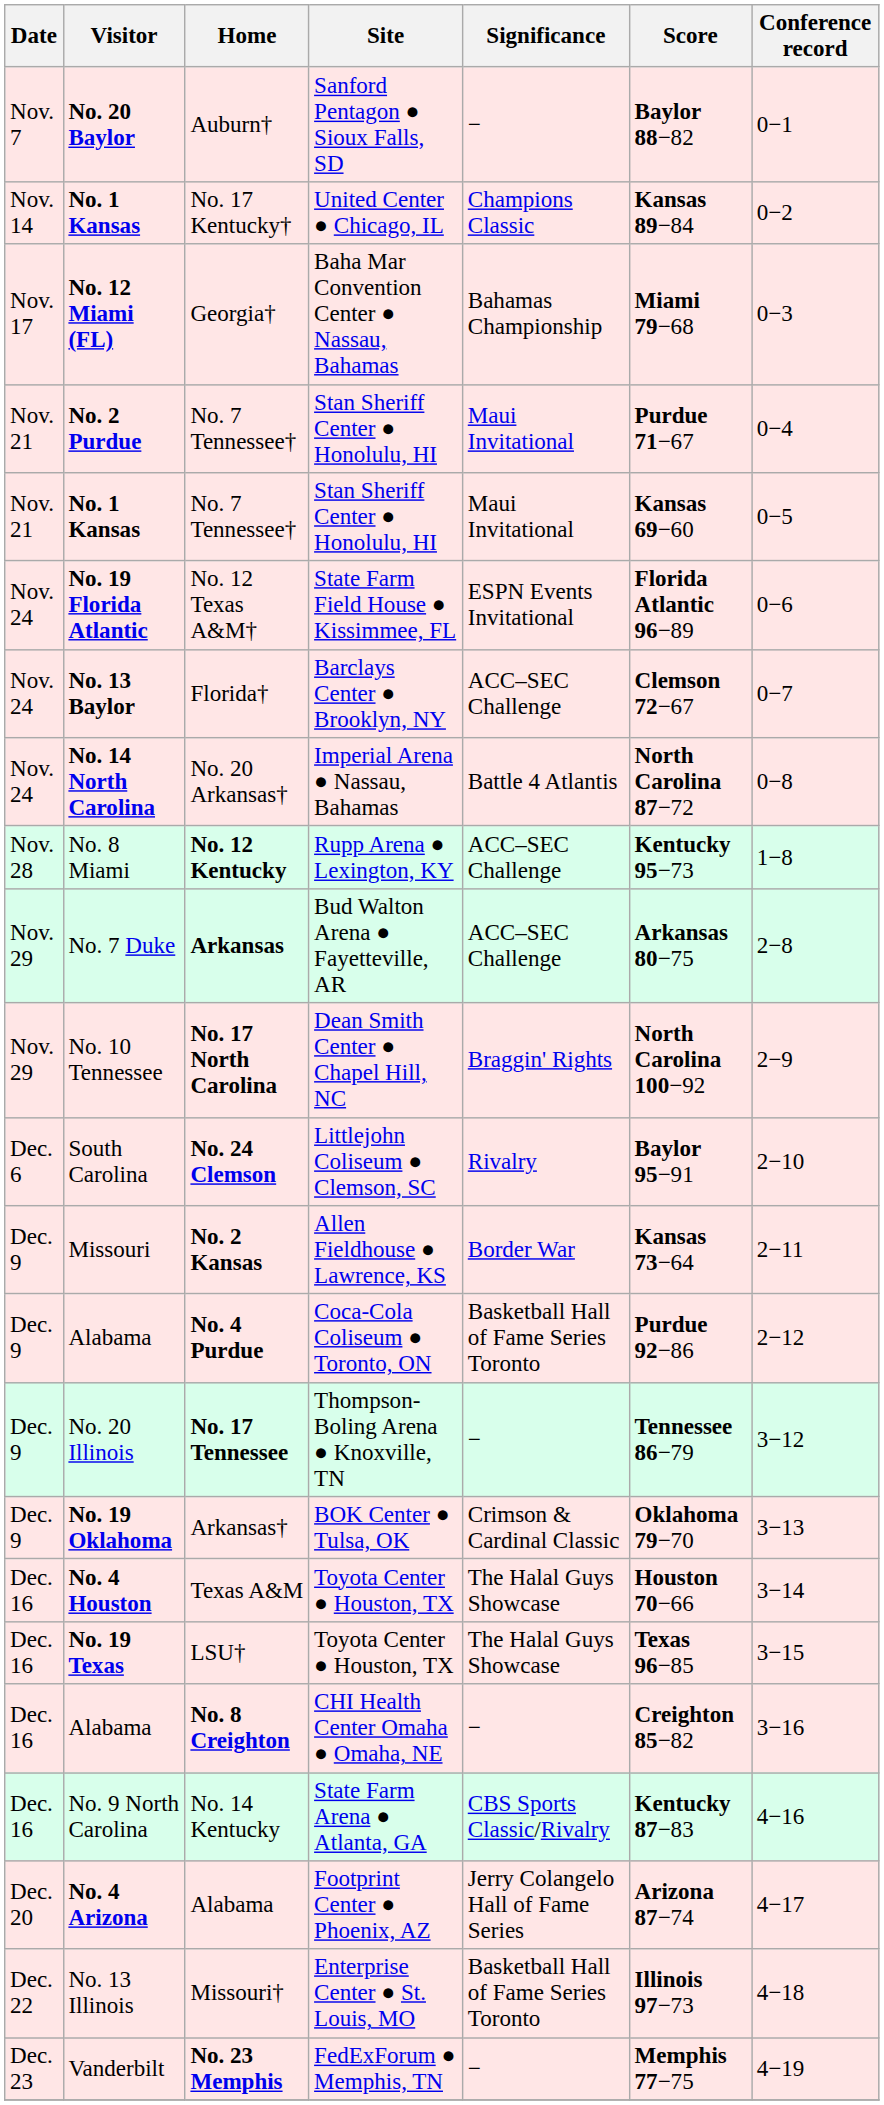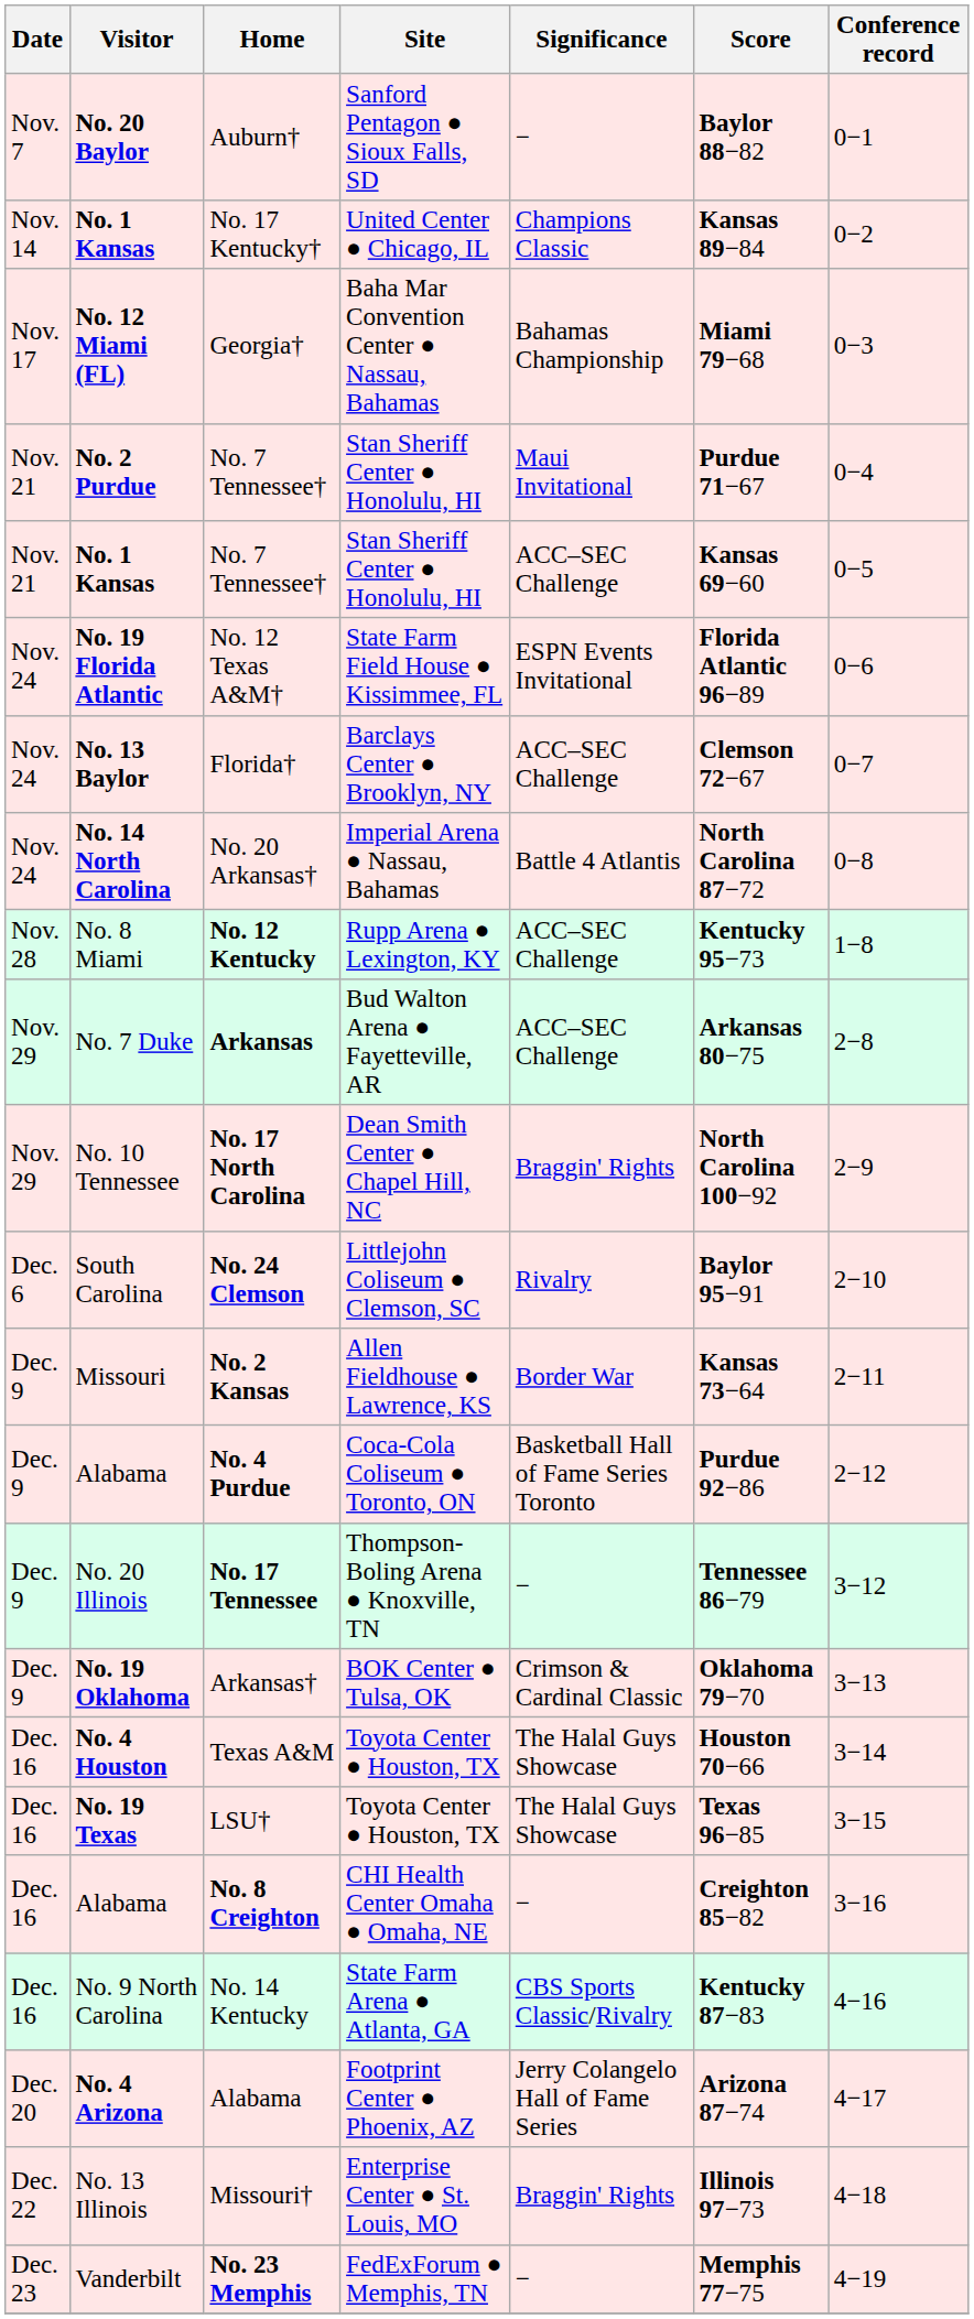 <table class="wikitable">
 <tr>
 <th>Date</th>
 <th>Visitor</th>
 <th>Home</th>
 <th>Site</th>
 <th>Significance</th>
 <th>Score</th>
 <th>Conference record</th>
 </tr>
 <tr style="background:#FFE6E6;">
 <td>Nov. 7</td>
 <td><strong>No. 20 <a href='#'>Baylor</a></strong></td>
 <td>Auburn†</td>
 <td><a href='#'>Sanford Pentagon</a> ● <a href='#'>Sioux Falls, SD</a></td>
 <td>−</td>
 <td><strong>Baylor 88</strong>−82</td>
 <td>0−1</td>
 </tr>
 <tr style="background:#FFE6E6;">
 <td>Nov. 14</td>
 <td><strong>No. 1 <a href='#'>Kansas</a></strong></td>
 <td>No. 17 Kentucky†</td>
 <td><a href='#'>United Center</a> ● <a href='#'>Chicago, IL</a></td>
 <td><a href='#'>Champions Classic</a></td>
 <td><strong>Kansas 89</strong>−84</td>
 <td>0−2</td>
 </tr>
 <tr style="background:#FFE6E6;">
 <td>Nov. 17</td>
 <td><strong>No. 12 <a href='#'>Miami (FL)</a></strong></td>
 <td>Georgia†</td>
 <td>Baha Mar Convention Center ● <a href='#'>Nassau, Bahamas</a></td>
 <td>Bahamas Championship</td>
 <td><strong>Miami 79</strong>−68</td>
 <td>0−3</td>
 </tr>
 <tr style="background:#FFE6E6;">
 <td>Nov. 21</td>
 <td><strong>No. 2 <a href='#'>Purdue</a></strong></td>
 <td>No. 7 Tennessee†</td>
 <td><a href='#'>Stan Sheriff Center</a> ● <a href='#'>Honolulu, HI</a></td>
 <td><a href='#'>Maui Invitational</a></td>
 <td><strong>Purdue 71</strong>−67</td>
 <td>0−4</td>
 </tr>
 <tr style="background:#FFE6E6;">
 <td>Nov. 21</td>
 <td><strong>No. 1 Kansas</strong></td>
 <td>No. 7 Tennessee†</td>
 <td><a href='#'>Stan Sheriff Center</a> ● <a href='#'>Honolulu, HI</a></td>
-<td>Maui Invitational</td>
+<td>ACC–SEC Challenge</td>
 <td><strong>Kansas 69</strong>−60</td>
 <td>0−5</td>
 </tr>
 <tr style="background:#FFE6E6;">
 <td>Nov. 24</td>
 <td><strong>No. 19 <a href='#'>Florida Atlantic</a></strong></td>
 <td>No. 12 Texas A&M†</td>
 <td><a href='#'>State Farm Field House</a> ● <a href='#'>Kissimmee, FL</a></td>
 <td>ESPN Events Invitational</td>
 <td><strong>Florida Atlantic 96</strong>−89</td>
 <td>0−6</td>
 </tr>
 <tr style="background:#FFE6E6;">
 <td>Nov. 24</td>
 <td><strong>No. 13 Baylor</strong></td>
 <td>Florida†</td>
 <td><a href='#'>Barclays Center</a> ● <a href='#'>Brooklyn, NY</a></td>
 <td>ACC–SEC Challenge</td>
 <td><strong>Clemson 72</strong>−67</td>
 <td>0−7</td>
 </tr>
 <tr style="background:#FFE6E6;">
 <td>Nov. 24</td>
 <td><strong>No. 14 <a href='#'>North Carolina</a></strong></td>
 <td>No. 20 Arkansas†</td>
 <td><a href='#'>Imperial Arena</a> ● Nassau, Bahamas</td>
 <td>Battle 4 Atlantis</td>
 <td><strong>North Carolina 87</strong>−72</td>
 <td>0−8</td>
 </tr>
 <tr style="background:#D8FFEB;">
 <td>Nov. 28</td>
 <td>No. 8 Miami</td>
 <td><strong>No. 12 Kentucky</strong></td>
 <td><a href='#'>Rupp Arena</a> ● <a href='#'>Lexington, KY</a></td>
 <td>ACC–SEC Challenge</td>
 <td><strong>Kentucky 95</strong>−73</td>
 <td>1−8</td>
 </tr>
 <tr style="background:#D8FFEB;">
 <td>Nov. 29</td>
 <td>No. 7 <a href='#'>Duke</a></td>
 <td><strong>Arkansas</strong></td>
 <td>Bud Walton Arena ● Fayetteville, AR</td>
 <td>ACC–SEC Challenge</td>
 <td><strong>Arkansas 80</strong>−75</td>
 <td>2−8</td>
 </tr>
 <tr style="background:#FFE6E6;">
 <td>Nov. 29</td>
 <td>No. 10 Tennessee</td>
 <td><strong>No. 17 North Carolina</strong></td>
 <td><a href='#'>Dean Smith Center</a> ● <a href='#'>Chapel Hill, NC</a></td>
 <td><a href='#'>Braggin' Rights</a></td>
 <td><strong>North Carolina 100</strong>−92</td>
 <td>2−9</td>
 </tr>
 <tr style="background:#FFE6E6;">
 <td>Dec. 6</td>
 <td>South Carolina</td>
 <td><strong>No. 24 <a href='#'>Clemson</a></strong></td>
 <td><a href='#'>Littlejohn Coliseum</a> ● <a href='#'>Clemson, SC</a></td>
 <td><a href='#'>Rivalry</a></td>
 <td><strong>Baylor 95</strong>−91</td>
 <td>2−10</td>
 </tr>
 <tr style="background:#FFE6E6;">
 <td>Dec. 9</td>
 <td>Missouri</td>
 <td><strong>No. 2 Kansas</strong></td>
 <td><a href='#'>Allen Fieldhouse</a> ● <a href='#'>Lawrence, KS</a></td>
 <td><a href='#'>Border War</a></td>
 <td><strong>Kansas 73</strong>−64</td>
 <td>2−11</td>
 </tr>
 <tr style="background:#FFE6E6;">
 <td>Dec. 9</td>
 <td>Alabama</td>
 <td><strong>No. 4 Purdue</strong></td>
 <td><a href='#'>Coca-Cola Coliseum</a> ● <a href='#'>Toronto, ON</a></td>
 <td>Basketball Hall of Fame Series Toronto</td>
 <td><strong>Purdue 92</strong>−86</td>
 <td>2−12</td>
 </tr>
 <tr style="background:#D8FFEB;">
 <td>Dec. 9</td>
 <td>No. 20 <a href='#'>Illinois</a></td>
 <td><strong>No. 17 Tennessee</strong></td>
 <td>Thompson-Boling Arena ● Knoxville, TN</td>
 <td>−</td>
 <td><strong>Tennessee 86</strong>−79</td>
 <td>3−12</td>
 </tr>
 <tr style="background:#FFE6E6;">
 <td>Dec. 9</td>
 <td><strong>No. 19 <a href='#'>Oklahoma</a></strong></td>
 <td>Arkansas†</td>
 <td><a href='#'>BOK Center</a> ● <a href='#'>Tulsa, OK</a></td>
 <td>Crimson & Cardinal Classic</td>
 <td><strong>Oklahoma 79</strong>−70</td>
 <td>3−13</td>
 </tr>
 <tr style="background:#FFE6E6;">
 <td>Dec. 16</td>
 <td><strong>No. 4 <a href='#'>Houston</a></strong></td>
 <td>Texas A&M</td>
 <td><a href='#'>Toyota Center</a> ● <a href='#'>Houston, TX</a></td>
 <td>The Halal Guys Showcase</td>
 <td><strong>Houston 70</strong>−66</td>
 <td>3−14</td>
 </tr>
 <tr style="background:#FFE6E6;">
 <td>Dec. 16</td>
 <td><strong>No. 19 <a href='#'>Texas</a></strong></td>
 <td>LSU†</td>
 <td>Toyota Center ● Houston, TX</td>
 <td>The Halal Guys Showcase</td>
 <td><strong>Texas 96</strong>−85</td>
 <td>3−15</td>
 </tr>
 <tr style="background:#FFE6E6;">
 <td>Dec. 16</td>
 <td>Alabama</td>
 <td><strong>No. 8 <a href='#'>Creighton</a></strong></td>
 <td><a href='#'>CHI Health Center Omaha</a> ● <a href='#'>Omaha, NE</a></td>
 <td>−</td>
 <td><strong>Creighton 85</strong>−82</td>
 <td>3−16</td>
 </tr>
 <tr style="background:#D8FFEB;">
 <td>Dec. 16</td>
 <td>No. 9 North Carolina</td>
 <td>No. 14 Kentucky</td>
 <td><a href='#'>State Farm Arena</a> ● <a href='#'>Atlanta, GA</a></td>
 <td><a href='#'>CBS Sports Classic</a>/<a href='#'>Rivalry</a></td>
 <td><strong>Kentucky 87</strong>−83</td>
 <td>4−16</td>
 </tr>
 <tr style="background:#FFE6E6;">
 <td>Dec. 20</td>
 <td><strong>No. 4 <a href='#'>Arizona</a></strong></td>
 <td>Alabama</td>
 <td><a href='#'>Footprint Center</a> ● <a href='#'>Phoenix, AZ</a></td>
 <td>Jerry Colangelo Hall of Fame Series</td>
 <td><strong>Arizona 87</strong>−74</td>
 <td>4−17</td>
 </tr>
 <tr style="background:#FFE6E6;">
 <td>Dec. 22</td>
 <td>No. 13 Illinois</td>
 <td>Missouri†</td>
 <td><a href='#'>Enterprise Center</a> ● <a href='#'>St. Louis, MO</a></td>
-<td>Basketball Hall of Fame Series Toronto</td>
+<td><a href='#'>Braggin' Rights</a></td>
 <td><strong>Illinois 97</strong>−73</td>
 <td>4−18</td>
 </tr>
 <tr style="background:#FFE6E6;">
 <td>Dec. 23</td>
 <td>Vanderbilt</td>
 <td><strong>No. 23 <a href='#'>Memphis</a></strong></td>
 <td><a href='#'>FedExForum</a> ● <a href='#'>Memphis, TN</a></td>
 <td>−</td>
 <td><strong>Memphis 77</strong>−75</td>
 <td>4−19</td>
 </tr>
 <tr>
 </tr>
 </table>
